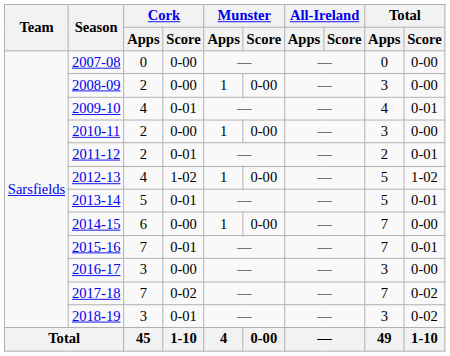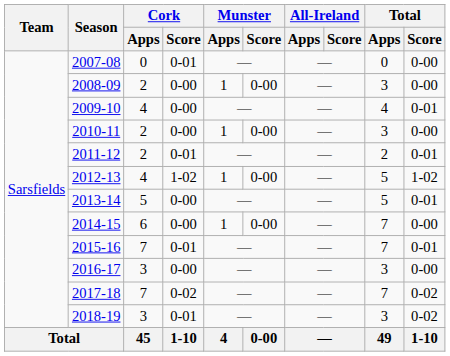 <table class="wikitable" style="text-align:center">
 <tr>
 <th rowspan="2">Team</th>
 <th rowspan="2">Season</th>
 <th colspan="2"><a href='#'>Cork</a></th>
 <th colspan="2"><a href='#'>Munster</a></th>
 <th colspan="2"><a href='#'>All-Ireland</a></th>
 <th colspan="2">Total</th>
 </tr>
 <tr>
 <th>Apps</th>
 <th>Score</th>
 <th>Apps</th>
 <th>Score</th>
 <th>Apps</th>
 <th>Score</th>
 <th>Apps</th>
 <th>Score</th>
 </tr>
 <tr>
 <td rowspan="12"><a href='#'>Sarsfields</a></td>
 <td><a href='#'>2007-08</a></td>
 <td>0</td>
-<td>0-00</td>
+<td>0-01</td>
 <td colspan=2>—</td>
 <td colspan=2>—</td>
 <td>0</td>
 <td>0-00</td>
 </tr>
 <tr>
 <td><a href='#'>2008-09</a></td>
 <td>2</td>
 <td>0-00</td>
 <td>1</td>
 <td>0-00</td>
 <td colspan=2>—</td>
 <td>3</td>
 <td>0-00</td>
 </tr>
 <tr>
 <td><a href='#'>2009-10</a></td>
 <td>4</td>
-<td>0-01</td>
+<td>0-00</td>
 <td colspan=2>—</td>
 <td colspan=2>—</td>
 <td>4</td>
 <td>0-01</td>
 </tr>
 <tr>
 <td><a href='#'>2010-11</a></td>
 <td>2</td>
 <td>0-00</td>
 <td>1</td>
 <td>0-00</td>
 <td colspan=2>—</td>
 <td>3</td>
 <td>0-00</td>
 </tr>
 <tr>
 <td><a href='#'>2011-12</a></td>
 <td>2</td>
 <td>0-01</td>
 <td colspan=2>—</td>
 <td colspan=2>—</td>
 <td>2</td>
 <td>0-01</td>
 </tr>
 <tr>
 <td><a href='#'>2012-13</a></td>
 <td>4</td>
 <td>1-02</td>
 <td>1</td>
 <td>0-00</td>
 <td colspan=2>—</td>
 <td>5</td>
 <td>1-02</td>
 </tr>
 <tr>
 <td><a href='#'>2013-14</a></td>
 <td>5</td>
-<td>0-01</td>
+<td>0-00</td>
 <td colspan=2>—</td>
 <td colspan=2>—</td>
 <td>5</td>
 <td>0-01</td>
 </tr>
 <tr>
 <td><a href='#'>2014-15</a></td>
 <td>6</td>
 <td>0-00</td>
 <td>1</td>
 <td>0-00</td>
 <td colspan=2>—</td>
 <td>7</td>
 <td>0-00</td>
 </tr>
 <tr>
 <td><a href='#'>2015-16</a></td>
 <td>7</td>
 <td>0-01</td>
 <td colspan=2>—</td>
 <td colspan=2>—</td>
 <td>7</td>
 <td>0-01</td>
 </tr>
 <tr>
 <td><a href='#'>2016-17</a></td>
 <td>3</td>
 <td>0-00</td>
 <td colspan=2>—</td>
 <td colspan=2>—</td>
 <td>3</td>
 <td>0-00</td>
 </tr>
 <tr>
 <td><a href='#'>2017-18</a></td>
 <td>7</td>
 <td>0-02</td>
 <td colspan=2>—</td>
 <td colspan=2>—</td>
 <td>7</td>
 <td>0-02</td>
 </tr>
 <tr>
 <td><a href='#'>2018-19</a></td>
 <td>3</td>
 <td>0-01</td>
 <td colspan=2>—</td>
 <td colspan=2>—</td>
 <td>3</td>
 <td>0-02</td>
 </tr>
 <tr>
 <th colspan="2">Total</th>
 <th>45</th>
 <th>1-10</th>
 <th>4</th>
 <th>0-00</th>
 <th colspan=2>—</th>
 <th>49</th>
 <th>1-10</th>
 </tr>
 </table>
